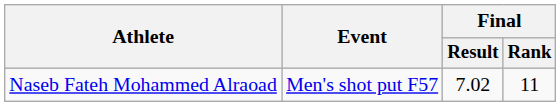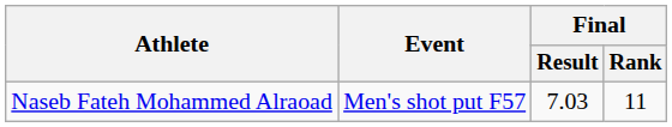 <table class="wikitable" style="text-align: center; font-size:90%">
 <tr>
 <th rowspan="2">Athlete</th>
 <th rowspan="2">Event</th>
 <th colspan="2">Final</th>
 </tr>
 <tr style="font-size:95%">
 <th>Result</th>
 <th>Rank</th>
 </tr>
 <tr>
 <td align=left><a href='#'>Naseb Fateh Mohammed Alraoad</a></td>
 <td align=left><a href='#'>Men's shot put F57</a></td>
-<td>7.02</td>
+<td>7.03</td>
 <td>11</td>
 </tr>
 </table>
